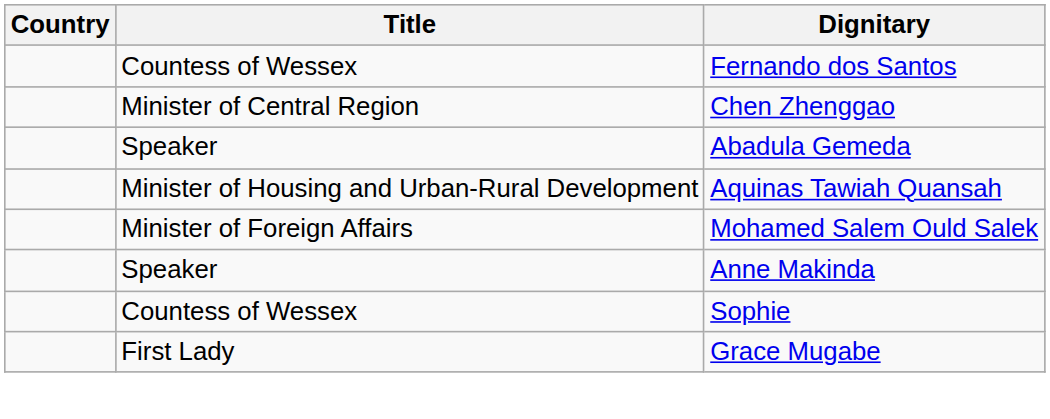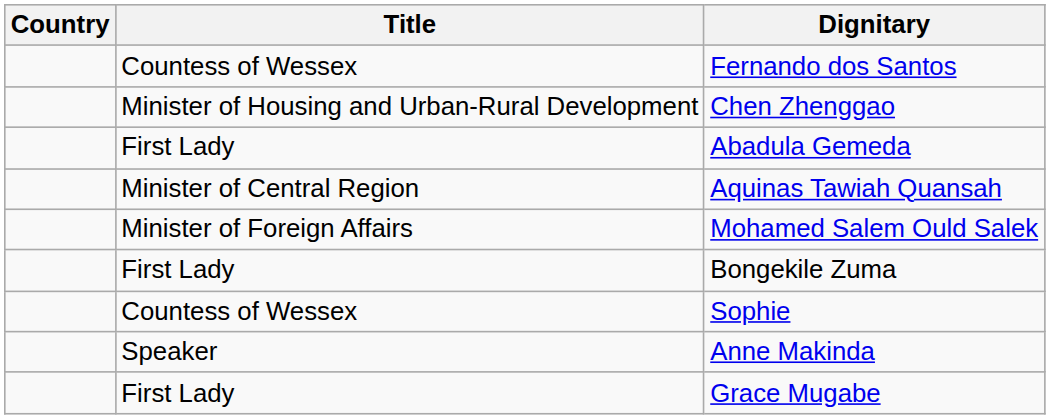 <table class="wikitable sortable">
 <tr>
 <th>Country</th>
 <th>Title</th>
 <th>Dignitary</th>
 </tr>
 <tr>
 <td></td>
 <td>Countess of Wessex</td>
 <td><a href='#'>Fernando dos Santos</a></td>
 </tr>
 <tr>
 <td></td>
-<td>Minister of Central Region</td>
+<td>Minister of Housing and Urban-Rural Development</td>
 <td><a href='#'>Chen Zhenggao</a></td>
 </tr>
 <tr>
 <td></td>
-<td>Speaker</td>
+<td>First Lady</td>
 <td><a href='#'>Abadula Gemeda</a></td>
 </tr>
 <tr>
 <td></td>
-<td>Minister of Housing and Urban-Rural Development</td>
+<td>Minister of Central Region</td>
 <td><a href='#'>Aquinas Tawiah Quansah</a></td>
 </tr>
 <tr>
 <td></td>
 <td>Minister of Foreign Affairs</td>
 <td><a href='#'>Mohamed Salem Ould Salek</a></td>
 </tr>
 <tr>
 <td></td>
-<td>Speaker</td>
-<td><a href='#'>Anne Makinda</a></td>
+<td>First Lady</td>
+<td>Bongekile Zuma</td>
 </tr>
 <tr>
 <td></td>
 <td>Countess of Wessex</td>
 <td><a href='#'>Sophie</a></td>
 </tr>
 <tr>
 <td></td>
+<td>Speaker</td>
+<td><a href='#'>Anne Makinda</a></td>
+</tr>
+<tr>
+<td></td>
 <td>First Lady</td>
 <td><a href='#'>Grace Mugabe</a></td>
 </tr>
 </table>
